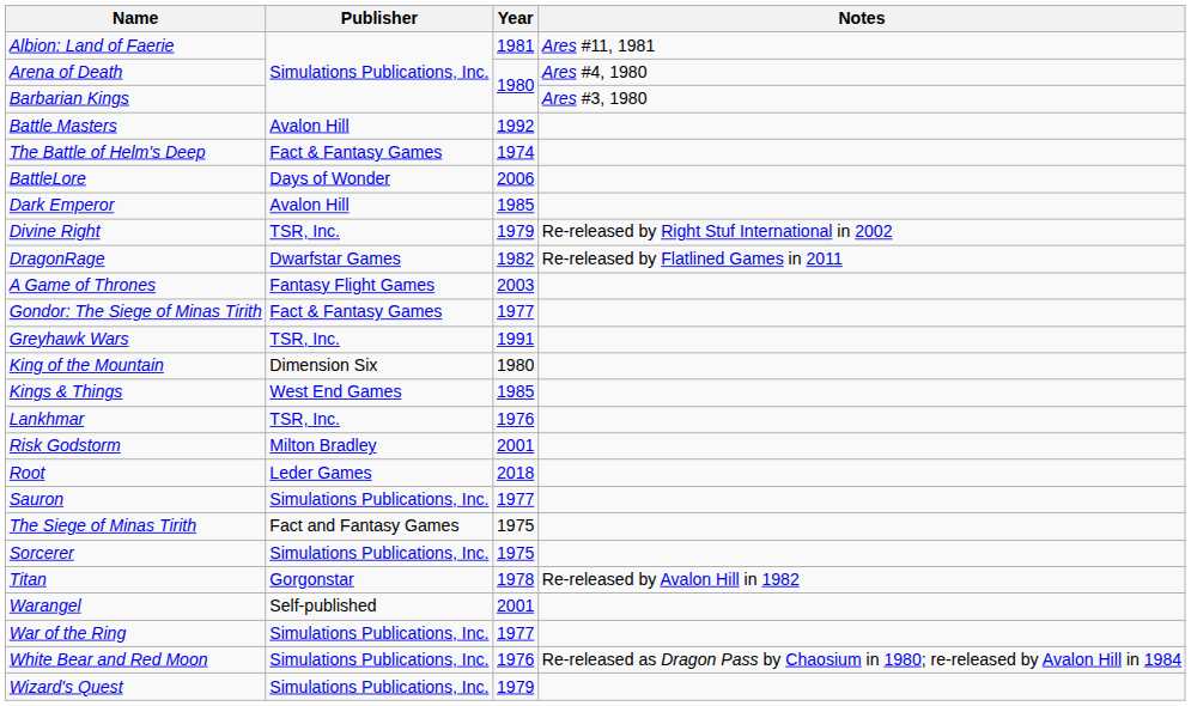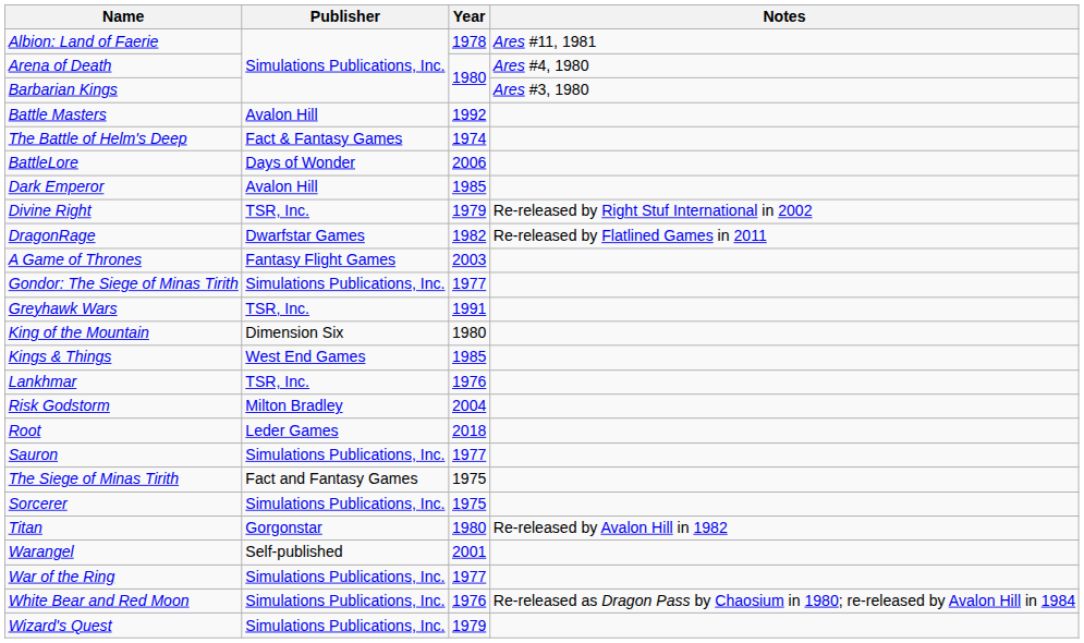 <table class="wikitable">
 <tr>
 <th>Name</th>
 <th>Publisher</th>
 <th>Year</th>
 <th>Notes</th>
 </tr>
 <tr>
 <td><em><a href='#'>Albion: Land of Faerie</a></em></td>
 <td rowspan="3"><a href='#'>Simulations Publications, Inc.</a></td>
-<td><a href='#'>1981</a></td>
+<td><a href='#'>1978</a></td>
 <td><em><a href='#'>Ares</a></em> #11, 1981</td>
 </tr>
 <tr>
 <td><em><a href='#'>Arena of Death</a></em></td>
 <td rowspan="2"><a href='#'>1980</a></td>
 <td><em><a href='#'>Ares</a></em> #4, 1980</td>
 </tr>
 <tr>
 <td><em><a href='#'>Barbarian Kings</a></em></td>
 <td><em><a href='#'>Ares</a></em> #3, 1980</td>
 </tr>
 <tr>
 <td><em><a href='#'>Battle Masters</a></em></td>
 <td><a href='#'>Avalon Hill</a></td>
 <td><a href='#'>1992</a></td>
 <td></td>
 </tr>
 <tr>
 <td><em><a href='#'>The Battle of Helm's Deep</a></em></td>
 <td><a href='#'>Fact & Fantasy Games</a></td>
 <td><a href='#'>1974</a></td>
 <td></td>
 </tr>
 <tr>
 <td><em><a href='#'>BattleLore</a></em></td>
 <td><a href='#'>Days of Wonder</a></td>
 <td><a href='#'>2006</a></td>
 <td></td>
 </tr>
 <tr>
 <td><em><a href='#'>Dark Emperor</a></em></td>
 <td><a href='#'>Avalon Hill</a></td>
 <td><a href='#'>1985</a></td>
 <td></td>
 </tr>
 <tr>
 <td><em><a href='#'>Divine Right</a></em></td>
 <td><a href='#'>TSR, Inc.</a></td>
 <td><a href='#'>1979</a></td>
 <td>Re-released by <a href='#'>Right Stuf International</a> in <a href='#'>2002</a></td>
 </tr>
 <tr>
 <td><em><a href='#'>DragonRage</a></em></td>
 <td><a href='#'>Dwarfstar Games</a></td>
 <td><a href='#'>1982</a></td>
 <td>Re-released by <a href='#'>Flatlined Games</a> in <a href='#'>2011</a></td>
 </tr>
 <tr>
 <td><em><a href='#'>A Game of Thrones</a></em></td>
 <td><a href='#'>Fantasy Flight Games</a></td>
 <td><a href='#'>2003</a></td>
 <td></td>
 </tr>
 <tr>
 <td><em><a href='#'>Gondor: The Siege of Minas Tirith</a></em></td>
-<td><a href='#'>Fact & Fantasy Games</a></td>
+<td><a href='#'>Simulations Publications, Inc.</a></td>
 <td><a href='#'>1977</a></td>
 <td></td>
 </tr>
 <tr>
 <td><em><a href='#'>Greyhawk Wars</a></em></td>
 <td><a href='#'>TSR, Inc.</a></td>
 <td><a href='#'>1991</a></td>
 <td></td>
 </tr>
 <tr>
 <td><em><a href='#'>King of the Mountain</a></em></td>
 <td>Dimension Six</td>
 <td>1980</td>
 <td></td>
 </tr>
 <tr>
 <td><em><a href='#'>Kings & Things</a></em></td>
 <td><a href='#'>West End Games</a></td>
 <td><a href='#'>1985</a></td>
 <td></td>
 </tr>
 <tr>
 <td><em><a href='#'>Lankhmar</a></em></td>
 <td><a href='#'>TSR, Inc.</a></td>
 <td><a href='#'>1976</a></td>
 <td></td>
 </tr>
 <tr>
 <td><em><a href='#'>Risk Godstorm</a></em></td>
 <td><a href='#'>Milton Bradley</a></td>
-<td><a href='#'>2001</a></td>
+<td><a href='#'>2004</a></td>
 <td></td>
 </tr>
 <tr>
 <td><a href='#'><em>Root</em></a></td>
 <td><a href='#'>Leder Games</a></td>
 <td><a href='#'>2018</a></td>
 <td></td>
 </tr>
 <tr>
 <td><em><a href='#'>Sauron</a></em></td>
 <td><a href='#'>Simulations Publications, Inc.</a></td>
 <td><a href='#'>1977</a></td>
 <td></td>
 </tr>
 <tr>
 <td><em><a href='#'>The Siege of Minas Tirith</a></em></td>
 <td>Fact and Fantasy Games</td>
 <td>1975</td>
 <td></td>
 </tr>
 <tr>
 <td><em><a href='#'>Sorcerer</a></em></td>
 <td><a href='#'>Simulations Publications, Inc.</a></td>
 <td><a href='#'>1975</a></td>
 <td></td>
 </tr>
 <tr>
 <td><em><a href='#'>Titan</a></em></td>
 <td><a href='#'>Gorgonstar</a></td>
-<td><a href='#'>1978</a></td>
+<td><a href='#'>1980</a></td>
 <td>Re-released by <a href='#'>Avalon Hill</a> in <a href='#'>1982</a></td>
 </tr>
 <tr>
 <td><em><a href='#'>Warangel</a></em></td>
 <td>Self-published</td>
 <td><a href='#'>2001</a></td>
 <td></td>
 </tr>
 <tr>
 <td><em><a href='#'>War of the Ring</a></em></td>
 <td><a href='#'>Simulations Publications, Inc.</a></td>
 <td><a href='#'>1977</a></td>
 <td></td>
 </tr>
 <tr>
 <td><em><a href='#'>White Bear and Red Moon</a></em></td>
 <td><a href='#'>Simulations Publications, Inc.</a></td>
 <td><a href='#'>1976</a></td>
 <td>Re-released as <em>Dragon Pass</em> by <a href='#'>Chaosium</a> in <a href='#'>1980</a>; re-released by <a href='#'>Avalon Hill</a> in <a href='#'>1984</a></td>
 </tr>
 <tr>
 <td><em><a href='#'>Wizard's Quest</a></em></td>
 <td><a href='#'>Simulations Publications, Inc.</a></td>
 <td><a href='#'>1979</a></td>
 <td></td>
 </tr>
 </table>
